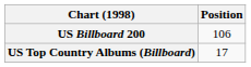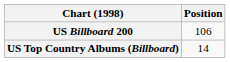 <table class="wikitable sortable plainrowheaders" style="text-align:center">
 <tr>
 <th scope="col">Chart (1998)</th>
 <th scope="col">Position</th>
 </tr>
 <tr>
 <th scope="row">US <em>Billboard</em> 200</th>
 <td>106</td>
 </tr>
 <tr>
 <th scope="row">US Top Country Albums (<em>Billboard</em>)</th>
-<td>17</td>
+<td>14</td>
 </tr>
 </table>
